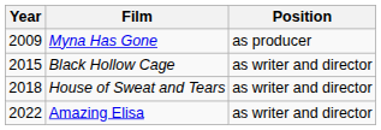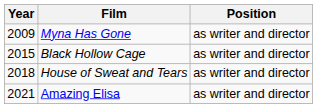 <table class="wikitable">
 <tr>
 <th>Year</th>
 <th>Film</th>
 <th>Position</th>
 </tr>
 <tr>
 <td>2009</td>
 <td><em><a href='#'>Myna Has Gone</a></em></td>
-<td>as producer</td>
+<td>as writer and director</td>
 </tr>
 <tr>
 <td>2015</td>
 <td><em>Black Hollow Cage</em></td>
 <td>as writer and director</td>
 </tr>
 <tr>
 <td>2018</td>
 <td><em>House of Sweat and Tears</em></td>
 <td>as writer and director</td>
 </tr>
 <tr>
-<td>2022</td>
+<td>2021</td>
 <td><a href='#'>Amazing Elisa</a></td>
 <td>as writer and director</td>
 </tr>
 </table>
